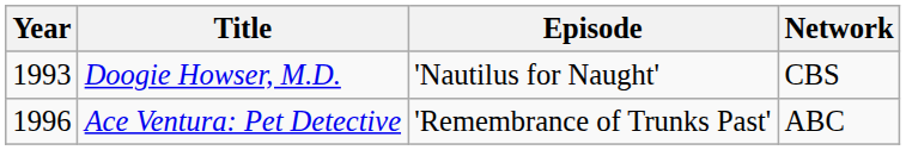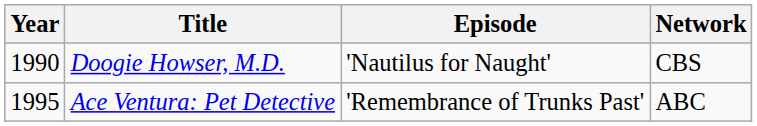 <table class="wikitable sortable">
 <tr>
 <th>Year</th>
 <th>Title</th>
 <th>Episode</th>
 <th>Network</th>
 </tr>
 <tr>
-<td>1993</td>
+<td>1990</td>
 <td><em><a href='#'>Doogie Howser, M.D.</a></em></td>
 <td>'Nautilus for Naught'</td>
 <td>CBS</td>
 </tr>
 <tr>
-<td>1996</td>
+<td>1995</td>
 <td><em><a href='#'>Ace Ventura: Pet Detective</a></em></td>
 <td>'Remembrance of Trunks Past'</td>
 <td>ABC</td>
 </tr>
 </table>
